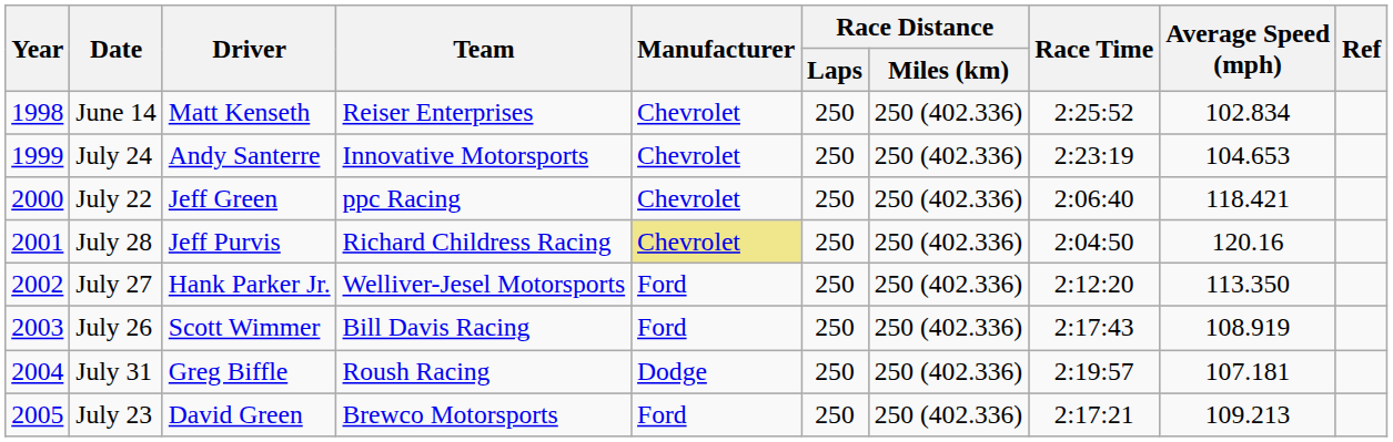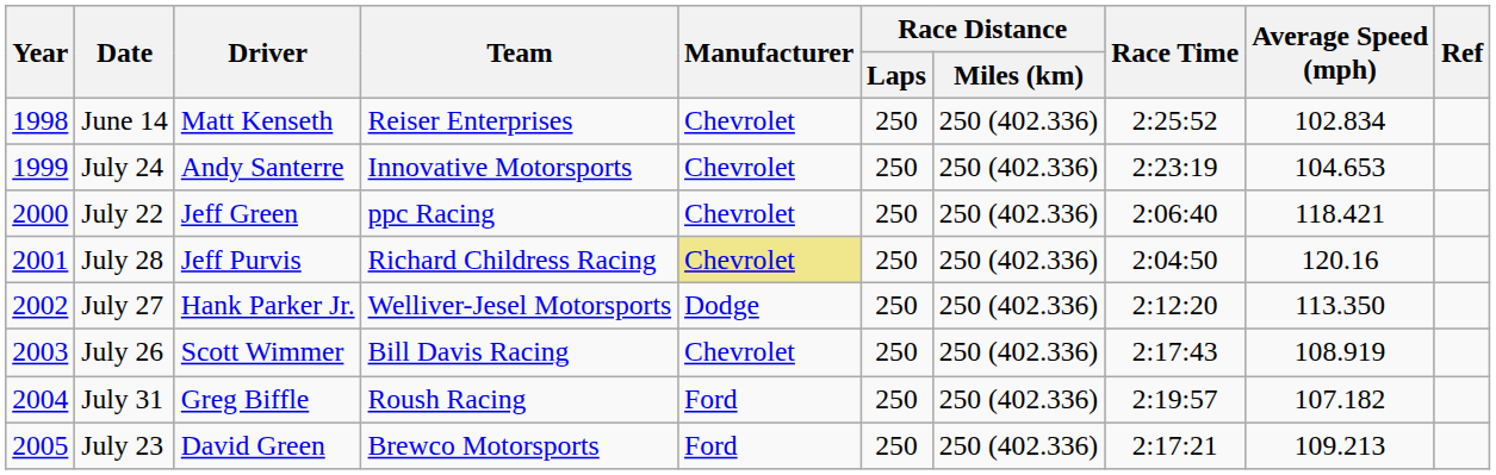 <table class="wikitable" style="font-size: 95%;">
 <tr>
 <th rowspan="2">Year</th>
 <th rowspan="2">Date</th>
 <th rowspan="2">Driver</th>
 <th rowspan="2">Team</th>
 <th rowspan="2">Manufacturer</th>
 <th colspan="2">Race Distance</th>
 <th rowspan="2">Race Time</th>
 <th rowspan="2">Average Speed<br>(mph)</th>
 <th rowspan="2">Ref</th>
 </tr>
 <tr>
 <th>Laps</th>
 <th>Miles (km)</th>
 </tr>
 <tr>
 <td><a href='#'>1998</a></td>
 <td>June 14</td>
 <td><a href='#'>Matt Kenseth</a></td>
 <td><a href='#'>Reiser Enterprises</a></td>
 <td><a href='#'>Chevrolet</a></td>
 <td align="center">250</td>
 <td align="center">250 (402.336)</td>
 <td align="center">2:25:52</td>
 <td align="center">102.834</td>
 <td align="center"></td>
 </tr>
 <tr>
 <td><a href='#'>1999</a></td>
 <td>July 24</td>
 <td><a href='#'>Andy Santerre</a></td>
 <td><a href='#'>Innovative Motorsports</a></td>
 <td><a href='#'>Chevrolet</a></td>
 <td align="center">250</td>
 <td align="center">250 (402.336)</td>
 <td align="center">2:23:19</td>
 <td align="center">104.653</td>
 <td align="center"></td>
 </tr>
 <tr>
 <td><a href='#'>2000</a></td>
 <td>July 22</td>
 <td><a href='#'>Jeff Green</a></td>
 <td><a href='#'>ppc Racing</a></td>
 <td><a href='#'>Chevrolet</a></td>
 <td align="center">250</td>
 <td align="center">250 (402.336)</td>
 <td align="center">2:06:40</td>
 <td align="center">118.421</td>
 <td align="center"></td>
 </tr>
 <tr>
 <td><a href='#'>2001</a></td>
 <td>July 28</td>
 <td><a href='#'>Jeff Purvis</a></td>
 <td><a href='#'>Richard Childress Racing</a></td>
 <td style="background: khaki;"><a href='#'>Chevrolet</a></td>
 <td align="center">250</td>
 <td align="center">250 (402.336)</td>
 <td align="center">2:04:50</td>
 <td align="center">120.16</td>
 <td align="center"></td>
 </tr>
 <tr>
 <td><a href='#'>2002</a></td>
 <td>July 27</td>
 <td><a href='#'>Hank Parker Jr.</a></td>
 <td><a href='#'>Welliver-Jesel Motorsports</a></td>
-<td><a href='#'>Ford</a></td>
+<td><a href='#'>Dodge</a></td>
 <td align="center">250</td>
 <td align="center">250 (402.336)</td>
 <td align="center">2:12:20</td>
 <td align="center">113.350</td>
 <td align="center"></td>
 </tr>
 <tr>
 <td><a href='#'>2003</a></td>
 <td>July 26</td>
 <td><a href='#'>Scott Wimmer</a></td>
 <td><a href='#'>Bill Davis Racing</a></td>
-<td><a href='#'>Ford</a></td>
+<td><a href='#'>Chevrolet</a></td>
 <td align="center">250</td>
 <td align="center">250 (402.336)</td>
 <td align="center">2:17:43</td>
 <td align="center">108.919</td>
 <td align="center"></td>
 </tr>
 <tr>
 <td><a href='#'>2004</a></td>
 <td>July 31</td>
 <td><a href='#'>Greg Biffle</a></td>
 <td><a href='#'>Roush Racing</a></td>
-<td><a href='#'>Dodge</a></td>
+<td><a href='#'>Ford</a></td>
 <td align="center">250</td>
 <td align="center">250 (402.336)</td>
 <td align="center">2:19:57</td>
-<td align="center">107.181</td>
+<td align="center">107.182</td>
 <td align="center"></td>
 </tr>
 <tr>
 <td><a href='#'>2005</a></td>
 <td>July 23</td>
 <td><a href='#'>David Green</a></td>
 <td><a href='#'>Brewco Motorsports</a></td>
 <td><a href='#'>Ford</a></td>
 <td align="center">250</td>
 <td align="center">250 (402.336)</td>
 <td align="center">2:17:21</td>
 <td align="center">109.213</td>
 <td align="center"></td>
 </tr>
 </table>
